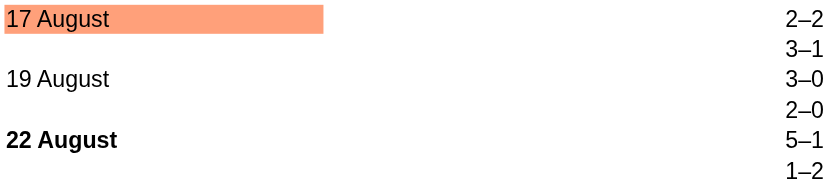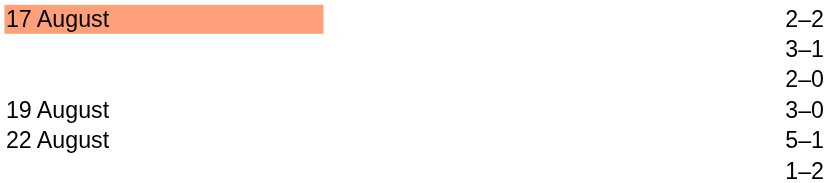 <table cellspacing=1 width=70%>
 <tr>
 <th width=25%></th>
 <th width=30%></th>
 <th width=15%></th>
 <th width=30%></th>
 </tr>
 <tr>
 <td style="background: lightsalmon;">17 August</td>
 <td align=right></td>
 <td align=center>2–2</td>
 <td></td>
 </tr>
 <tr>
 <td></td>
 <td align=right></td>
 <td align=center>3–1</td>
 <td></td>
 </tr>
 <tr>
+<td></td>
+<td align=right></td>
+<td align=center>2–0</td>
+<td></td>
+</tr>
+<tr>
 <td>19 August</td>
 <td align=right></td>
 <td align=center>3–0</td>
 <td></td>
 </tr>
 <tr>
-<td></td>
-<td align=right></td>
-<td align=center>2–0</td>
-<td></td>
-</tr>
-<tr>
-<td><strong>22 August</strong></td>
+<td>22 August</td>
 <td align=right></td>
 <td align=center>5–1</td>
 <td></td>
 </tr>
 <tr>
 <td></td>
 <td align=right></td>
 <td align=center>1–2</td>
 <td></td>
 </tr>
 </table>
